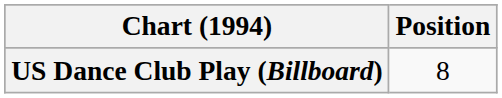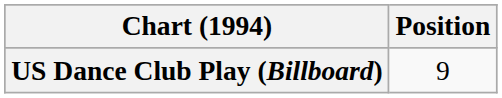 <table class="wikitable plainrowheaders" style="text-align:center">
 <tr>
 <th scope="col">Chart (1994)</th>
 <th scope="col">Position</th>
 </tr>
 <tr>
 <th scope="row">US Dance Club Play (<em>Billboard</em>)</th>
-<td>8</td>
+<td>9</td>
 </tr>
 </table>
